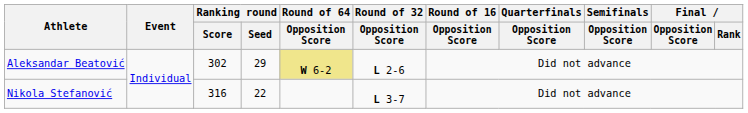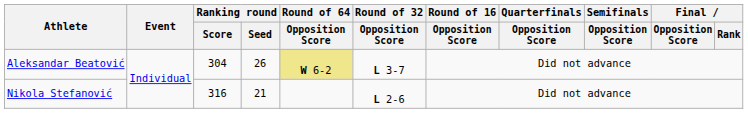 <table class="wikitable" style="font-size:90%">
 <tr>
 <th rowspan=2>Athlete</th>
 <th rowspan=2>Event</th>
 <th colspan=2>Ranking round</th>
 <th>Round of 64</th>
 <th>Round of 32</th>
 <th>Round of 16</th>
 <th>Quarterfinals</th>
 <th>Semifinals</th>
 <th colspan=2>Final / </th>
 </tr>
 <tr style="font-size:95%">
 <th>Score</th>
 <th>Seed</th>
 <th>Opposition<br>Score</th>
 <th>Opposition<br>Score</th>
 <th>Opposition<br>Score</th>
 <th>Opposition<br>Score</th>
 <th>Opposition<br>Score</th>
 <th>Opposition<br>Score</th>
 <th>Rank</th>
 </tr>
 <tr align=center>
 <td align=left><a href='#'>Aleksandar Beatović</a></td>
 <td align=left rowspan=2><a href='#'>Individual</a></td>
-<td>302</td>
-<td>29</td>
+<td>304</td>
+<td>26</td>
 <td style="background: khaki;"><br><strong>W</strong> 6-2</td>
-<td><br><strong>L</strong> 2-6</td>
+<td><br><strong>L</strong> 3-7</td>
 <td colspan=5>Did not advance</td>
 </tr>
 <tr align=center>
 <td align=left><a href='#'>Nikola Stefanović</a></td>
 <td>316</td>
-<td>22</td>
+<td>21</td>
 <td></td>
-<td><br><strong>L</strong> 3-7</td>
+<td><br><strong>L</strong> 2-6</td>
 <td colspan=5>Did not advance</td>
 </tr>
 </table>
